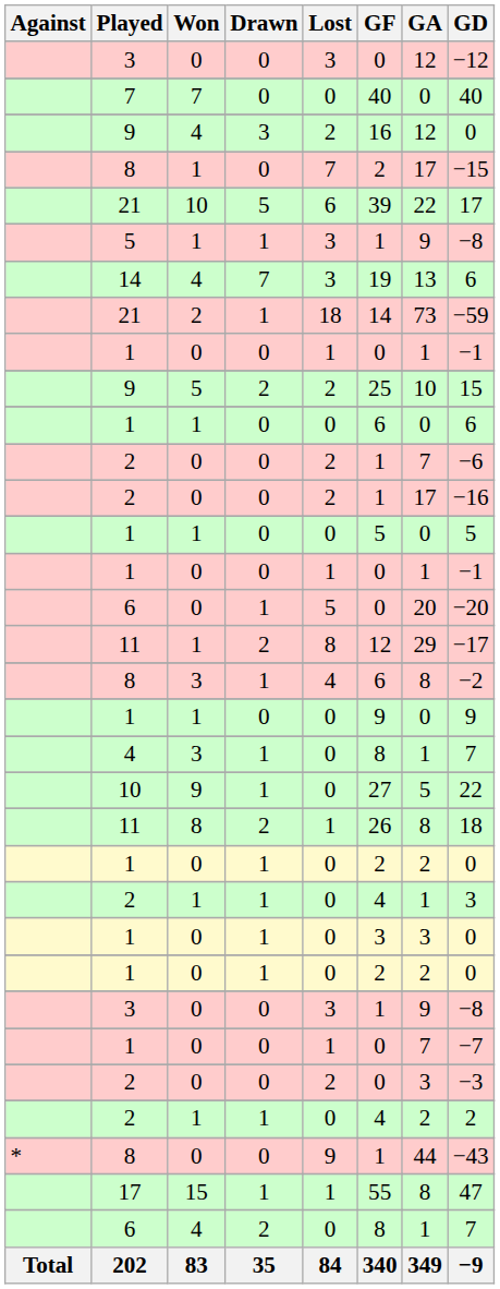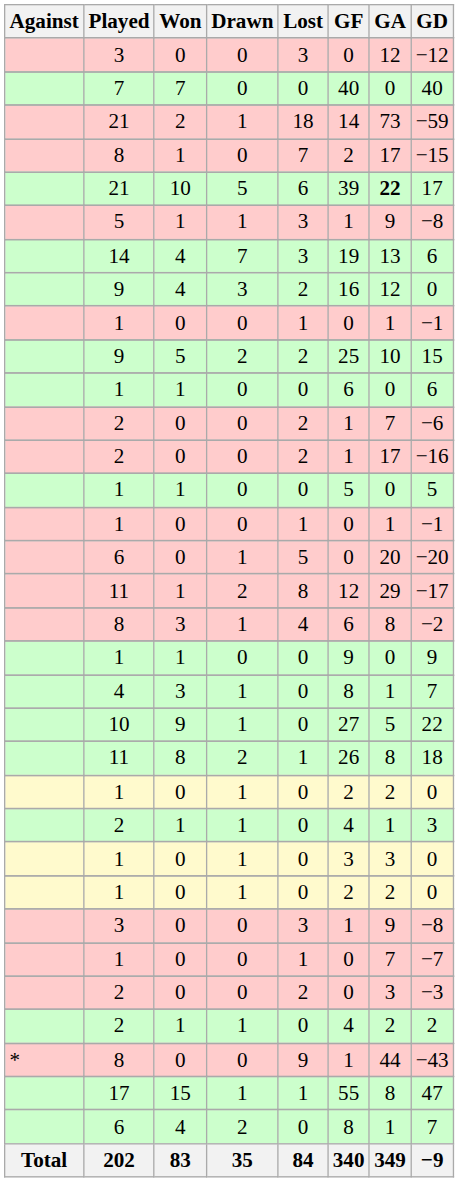 <table class="sortable wikitable" style="text-align:center">
 <tr>
 <th>Against</th>
 <th>Played</th>
 <th>Won</th>
 <th>Drawn</th>
 <th>Lost</th>
 <th>GF</th>
 <th>GA</th>
 <th>GD</th>
 </tr>
 <tr>
 </tr>
 <tr bgcolor=#FFCCCC>
 <td style="text-align:left;"></td>
 <td>3</td>
 <td>0</td>
 <td>0</td>
 <td>3</td>
 <td>0</td>
 <td>12</td>
 <td>−12</td>
 </tr>
 <tr>
 </tr>
 <tr bgcolor=#CCFFCC>
 <td style="text-align:left;"></td>
 <td>7</td>
 <td>7</td>
 <td>0</td>
 <td>0</td>
 <td>40</td>
 <td>0</td>
 <td>40</td>
 </tr>
 <tr>
 </tr>
-<tr bgcolor=#CCFFCC>
+<tr bgcolor=#FFCCCC>
 <td style="text-align:left;"></td>
-<td>9</td>
-<td>4</td>
-<td>3</td>
+<td>21</td>
 <td>2</td>
-<td>16</td>
-<td>12</td>
-<td>0</td>
+<td>1</td>
+<td>18</td>
+<td>14</td>
+<td>73</td>
+<td>−59</td>
 </tr>
 <tr>
 </tr>
 <tr bgcolor=#FFCCCC>
 <td style="text-align:left;"></td>
 <td>8</td>
 <td>1</td>
 <td>0</td>
 <td>7</td>
 <td>2</td>
 <td>17</td>
 <td>−15</td>
 </tr>
 <tr>
 </tr>
 <tr bgcolor=#CCFFCC>
 <td style="text-align:left;"></td>
 <td>21</td>
 <td>10</td>
 <td>5</td>
 <td>6</td>
 <td>39</td>
-<td>22</td>
+<td><strong>22</strong></td>
 <td>17</td>
 </tr>
 <tr>
 </tr>
 <tr bgcolor=#FFCCCC>
 <td style="text-align:left;"></td>
 <td>5</td>
 <td>1</td>
 <td>1</td>
 <td>3</td>
 <td>1</td>
 <td>9</td>
 <td>−8</td>
 </tr>
 <tr>
 </tr>
 <tr bgcolor=#CCFFCC>
 <td style="text-align:left;"></td>
 <td>14</td>
 <td>4</td>
 <td>7</td>
 <td>3</td>
 <td>19</td>
 <td>13</td>
 <td>6</td>
 </tr>
 <tr>
 </tr>
-<tr bgcolor=#FFCCCC>
+<tr bgcolor=#CCFFCC>
 <td style="text-align:left;"></td>
-<td>21</td>
+<td>9</td>
+<td>4</td>
+<td>3</td>
 <td>2</td>
-<td>1</td>
-<td>18</td>
-<td>14</td>
-<td>73</td>
-<td>−59</td>
+<td>16</td>
+<td>12</td>
+<td>0</td>
 </tr>
 <tr>
 </tr>
 <tr bgcolor=#FFCCCC>
 <td style="text-align:left;"></td>
 <td>1</td>
 <td>0</td>
 <td>0</td>
 <td>1</td>
 <td>0</td>
 <td>1</td>
 <td>−1</td>
 </tr>
 <tr>
 </tr>
 <tr bgcolor=#CCFFCC>
 <td style="text-align:left;"></td>
 <td>9</td>
 <td>5</td>
 <td>2</td>
 <td>2</td>
 <td>25</td>
 <td>10</td>
 <td>15</td>
 </tr>
 <tr>
 </tr>
 <tr bgcolor=#CCFFCC>
 <td style="text-align:left;"></td>
 <td>1</td>
 <td>1</td>
 <td>0</td>
 <td>0</td>
 <td>6</td>
 <td>0</td>
 <td>6</td>
 </tr>
 <tr>
 </tr>
 <tr bgcolor=#FFCCCC>
 <td style="text-align:left;"></td>
 <td>2</td>
 <td>0</td>
 <td>0</td>
 <td>2</td>
 <td>1</td>
 <td>7</td>
 <td>−6</td>
 </tr>
 <tr>
 </tr>
 <tr bgcolor=#FFCCCC>
 <td style="text-align:left;"></td>
 <td>2</td>
 <td>0</td>
 <td>0</td>
 <td>2</td>
 <td>1</td>
 <td>17</td>
 <td>−16</td>
 </tr>
 <tr>
 </tr>
 <tr bgcolor=#CCFFCC>
 <td style="text-align:left;"></td>
 <td>1</td>
 <td>1</td>
 <td>0</td>
 <td>0</td>
 <td>5</td>
 <td>0</td>
 <td>5</td>
 </tr>
 <tr>
 </tr>
 <tr bgcolor=#FFCCCC>
 <td style="text-align:left;"></td>
 <td>1</td>
 <td>0</td>
 <td>0</td>
 <td>1</td>
 <td>0</td>
 <td>1</td>
 <td>−1</td>
 </tr>
 <tr>
 </tr>
 <tr bgcolor=#FFCCCC>
 <td style="text-align:left;"></td>
 <td>6</td>
 <td>0</td>
 <td>1</td>
 <td>5</td>
 <td>0</td>
 <td>20</td>
 <td>−20</td>
 </tr>
 <tr>
 </tr>
 <tr bgcolor=#FFCCCC>
 <td style="text-align:left;"></td>
 <td>11</td>
 <td>1</td>
 <td>2</td>
 <td>8</td>
 <td>12</td>
 <td>29</td>
 <td>−17</td>
 </tr>
 <tr>
 </tr>
 <tr bgcolor=#FFCCCC>
 <td style="text-align:left;"></td>
 <td>8</td>
 <td>3</td>
 <td>1</td>
 <td>4</td>
 <td>6</td>
 <td>8</td>
 <td>−2</td>
 </tr>
 <tr>
 </tr>
 <tr bgcolor=#CCFFCC>
 <td style="text-align:left;"></td>
 <td>1</td>
 <td>1</td>
 <td>0</td>
 <td>0</td>
 <td>9</td>
 <td>0</td>
 <td>9</td>
 </tr>
 <tr>
 </tr>
 <tr bgcolor=#CCFFCC>
 <td style="text-align:left;"></td>
 <td>4</td>
 <td>3</td>
 <td>1</td>
 <td>0</td>
 <td>8</td>
 <td>1</td>
 <td>7</td>
 </tr>
 <tr>
 </tr>
 <tr bgcolor=#CCFFCC>
 <td style="text-align:left;"></td>
 <td>10</td>
 <td>9</td>
 <td>1</td>
 <td>0</td>
 <td>27</td>
 <td>5</td>
 <td>22</td>
 </tr>
 <tr>
 </tr>
 <tr bgcolor=#CCFFCC>
 <td style="text-align:left;"></td>
 <td>11</td>
 <td>8</td>
 <td>2</td>
 <td>1</td>
 <td>26</td>
 <td>8</td>
 <td>18</td>
 </tr>
 <tr>
 </tr>
 <tr bgcolor=#FFFACD>
 <td style="text-align:left;"></td>
 <td>1</td>
 <td>0</td>
 <td>1</td>
 <td>0</td>
 <td>2</td>
 <td>2</td>
 <td>0</td>
 </tr>
 <tr>
 </tr>
 <tr bgcolor=#CCFFCC>
 <td style="text-align:left;"></td>
 <td>2</td>
 <td>1</td>
 <td>1</td>
 <td>0</td>
 <td>4</td>
 <td>1</td>
 <td>3</td>
 </tr>
 <tr>
 </tr>
 <tr bgcolor=#FFFACD>
 <td style="text-align:left;"></td>
 <td>1</td>
 <td>0</td>
 <td>1</td>
 <td>0</td>
 <td>3</td>
 <td>3</td>
 <td>0</td>
 </tr>
 <tr>
 </tr>
 <tr bgcolor=#FFFACD>
 <td style="text-align:left;"></td>
 <td>1</td>
 <td>0</td>
 <td>1</td>
 <td>0</td>
 <td>2</td>
 <td>2</td>
 <td>0</td>
 </tr>
 <tr>
 </tr>
 <tr bgcolor=#FFCCCC>
 <td style="text-align:left;"></td>
 <td>3</td>
 <td>0</td>
 <td>0</td>
 <td>3</td>
 <td>1</td>
 <td>9</td>
 <td>−8</td>
 </tr>
 <tr>
 </tr>
 <tr bgcolor=#FFCCCC>
 <td style="text-align:left;"></td>
 <td>1</td>
 <td>0</td>
 <td>0</td>
 <td>1</td>
 <td>0</td>
 <td>7</td>
 <td>−7</td>
 </tr>
 <tr>
 </tr>
 <tr bgcolor=#FFCCCC>
 <td style="text-align:left;"></td>
 <td>2</td>
 <td>0</td>
 <td>0</td>
 <td>2</td>
 <td>0</td>
 <td>3</td>
 <td>−3</td>
 </tr>
 <tr>
 </tr>
 <tr bgcolor=#CCFFCC>
 <td style="text-align:left;"></td>
 <td>2</td>
 <td>1</td>
 <td>1</td>
 <td>0</td>
 <td>4</td>
 <td>2</td>
 <td>2</td>
 </tr>
 <tr>
 </tr>
 <tr bgcolor=#FFCCCC>
 <td style="text-align:left;">*</td>
 <td>8</td>
 <td>0</td>
 <td>0</td>
 <td>9</td>
 <td>1</td>
 <td>44</td>
 <td>−43</td>
 </tr>
 <tr>
 </tr>
 <tr bgcolor=#CCFFCC>
 <td style="text-align:left;"></td>
 <td>17</td>
 <td>15</td>
 <td>1</td>
 <td>1</td>
 <td>55</td>
 <td>8</td>
 <td>47</td>
 </tr>
 <tr>
 </tr>
 <tr bgcolor=#CCFFCC>
 <td style="text-align:left;"></td>
 <td>6</td>
 <td>4</td>
 <td>2</td>
 <td>0</td>
 <td>8</td>
 <td>1</td>
 <td>7</td>
 </tr>
 <tr class="sortbottom">
 <th>Total</th>
 <th>202</th>
 <th>83</th>
 <th>35</th>
 <th>84</th>
 <th>340</th>
 <th>349</th>
 <th>−9</th>
 </tr>
 </table>
